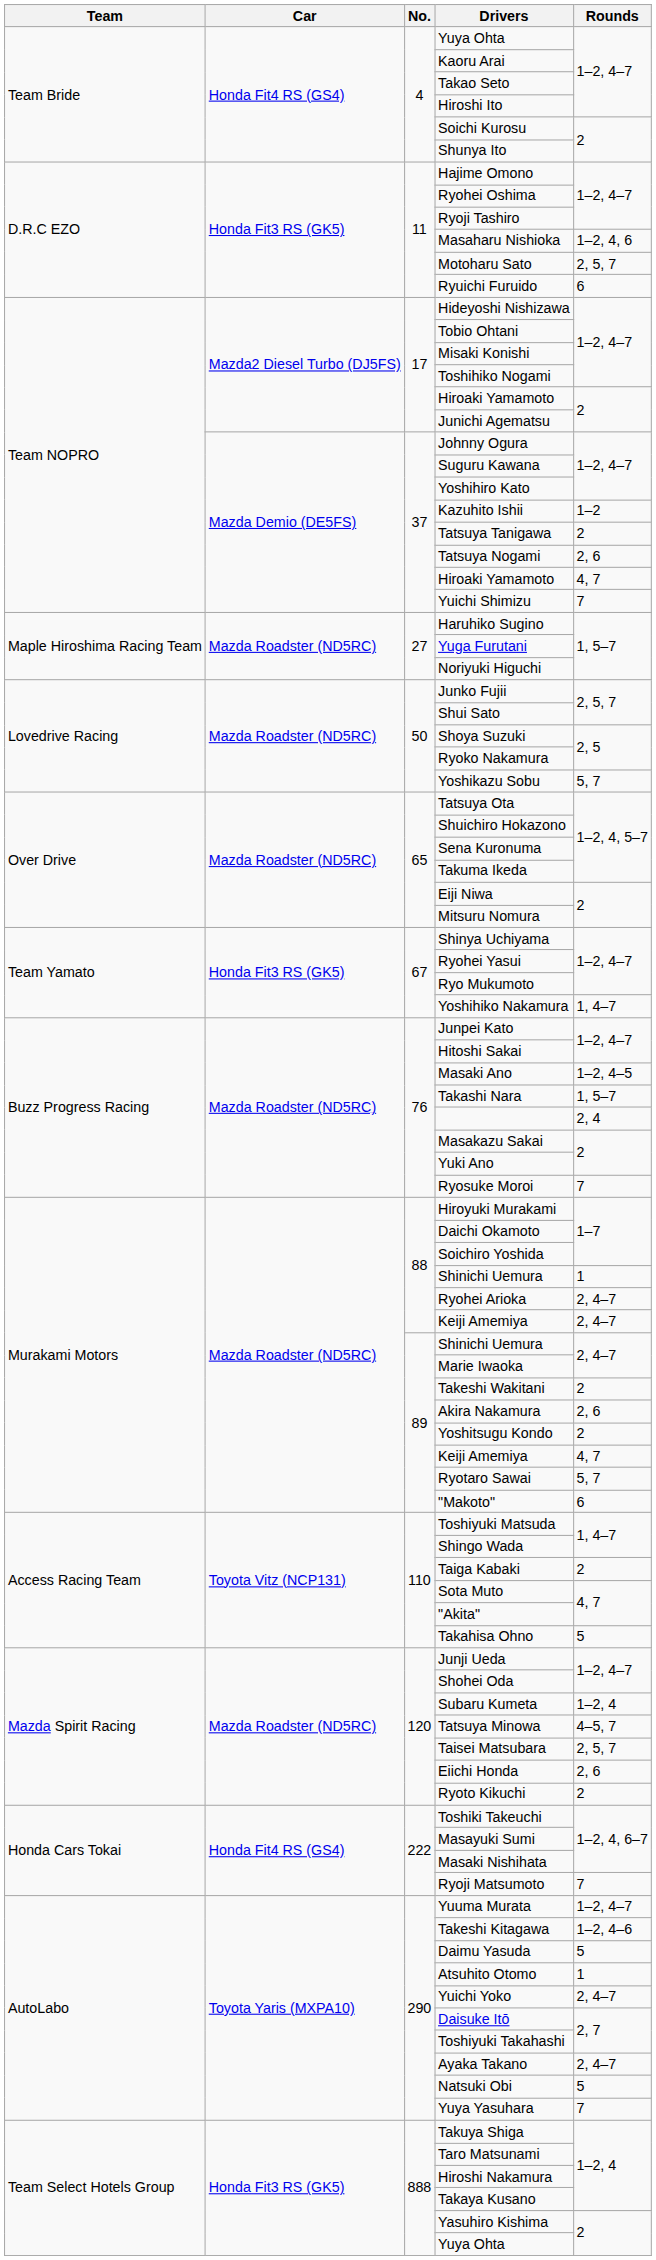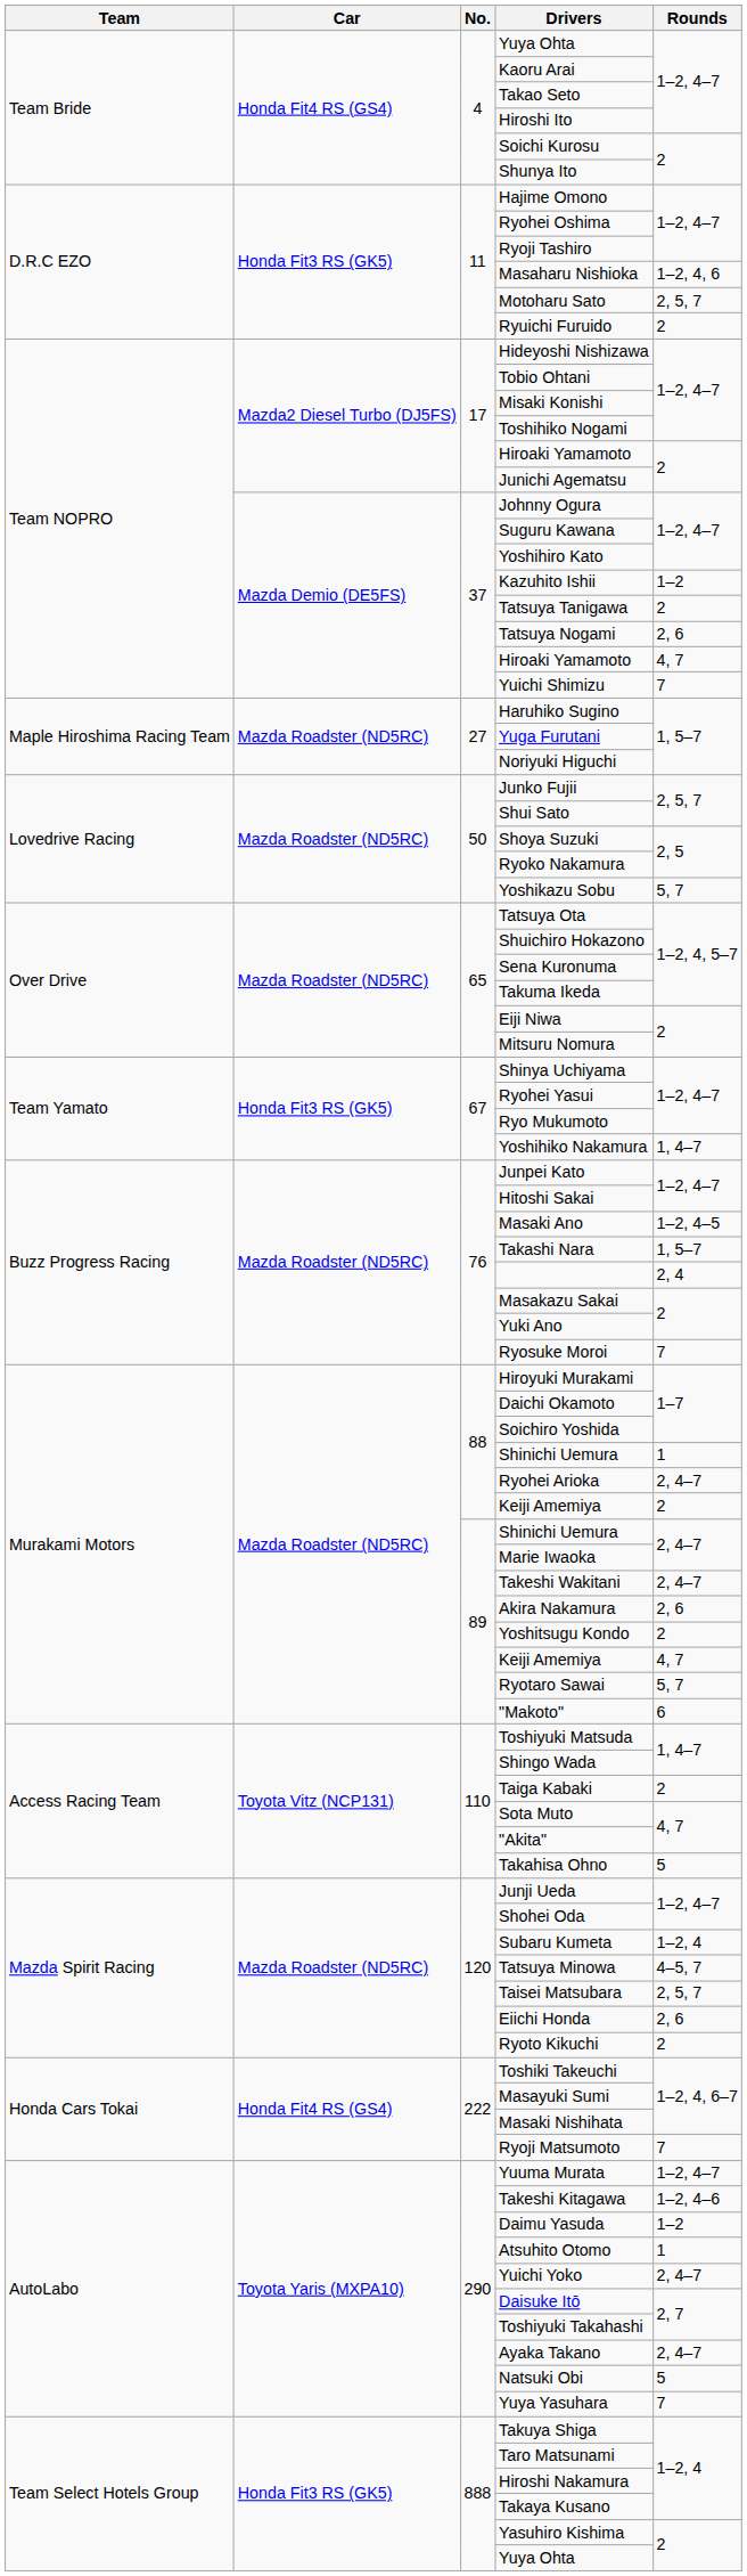 <table class="wikitable" style="font-size: 85%">
 <tr>
 <th>Team</th>
 <th>Car</th>
 <th>No.</th>
 <th>Drivers</th>
 <th>Rounds</th>
 </tr>
 <tr>
 <td rowspan="6"> Team Bride</td>
 <td rowspan="6"><a href='#'>Honda Fit4 RS (GS4)</a></td>
 <td align="center" rowspan="6">4</td>
 <td> Yuya Ohta</td>
 <td rowspan="4">1–2, 4–7</td>
 </tr>
 <tr>
 <td> Kaoru Arai</td>
 </tr>
 <tr>
 <td> Takao Seto</td>
 </tr>
 <tr>
 <td> Hiroshi Ito</td>
 </tr>
 <tr>
 <td> Soichi Kurosu</td>
 <td rowspan="2">2</td>
 </tr>
 <tr>
 <td> Shunya Ito</td>
 </tr>
 <tr>
 <td rowspan="6"> D.R.C EZO</td>
 <td rowspan="6"><a href='#'>Honda Fit3 RS (GK5)</a></td>
 <td align="center" rowspan="6">11</td>
 <td> Hajime Omono</td>
 <td rowspan="3">1–2, 4–7</td>
 </tr>
 <tr>
 <td> Ryohei Oshima</td>
 </tr>
 <tr>
 <td> Ryoji Tashiro</td>
 </tr>
 <tr>
 <td> Masaharu Nishioka</td>
 <td>1–2, 4, 6</td>
 </tr>
 <tr>
 <td> Motoharu Sato</td>
 <td>2, 5, 7</td>
 </tr>
 <tr>
 <td> Ryuichi Furuido</td>
-<td>6</td>
+<td>2</td>
 </tr>
 <tr>
 <td rowspan="14"> Team NOPRO</td>
 <td rowspan="6"><a href='#'>Mazda2 Diesel Turbo (DJ5FS)</a></td>
 <td align="center" rowspan="6">17</td>
 <td> Hideyoshi Nishizawa</td>
 <td rowspan="4">1–2, 4–7</td>
 </tr>
 <tr>
 <td> Tobio Ohtani</td>
 </tr>
 <tr>
 <td> Misaki Konishi</td>
 </tr>
 <tr>
 <td> Toshihiko Nogami</td>
 </tr>
 <tr>
 <td> Hiroaki Yamamoto</td>
 <td rowspan="2">2</td>
 </tr>
 <tr>
 <td> Junichi Agematsu</td>
 </tr>
 <tr>
 <td rowspan="8"><a href='#'>Mazda Demio (DE5FS)</a></td>
 <td align="center" rowspan="8">37</td>
 <td> Johnny Ogura</td>
 <td rowspan="3">1–2, 4–7</td>
 </tr>
 <tr>
 <td> Suguru Kawana</td>
 </tr>
 <tr>
 <td> Yoshihiro Kato</td>
 </tr>
 <tr>
 <td> Kazuhito Ishii</td>
 <td>1–2</td>
 </tr>
 <tr>
 <td> Tatsuya Tanigawa</td>
 <td>2</td>
 </tr>
 <tr>
 <td> Tatsuya Nogami</td>
 <td>2, 6</td>
 </tr>
 <tr>
 <td> Hiroaki Yamamoto</td>
 <td>4, 7</td>
 </tr>
 <tr>
 <td> Yuichi Shimizu</td>
 <td>7</td>
 </tr>
 <tr>
 <td rowspan="3"> Maple Hiroshima Racing Team</td>
 <td rowspan="3"><a href='#'>Mazda Roadster (ND5RC)</a></td>
 <td align="center" rowspan="3">27</td>
 <td> Haruhiko Sugino</td>
 <td rowspan="3">1, 5–7</td>
 </tr>
 <tr>
 <td> <a href='#'>Yuga Furutani</a></td>
 </tr>
 <tr>
 <td> Noriyuki Higuchi</td>
 </tr>
 <tr>
 <td rowspan="5"> Lovedrive Racing</td>
 <td rowspan="5"><a href='#'>Mazda Roadster (ND5RC)</a></td>
 <td align="center" rowspan="5">50</td>
 <td> Junko Fujii</td>
 <td rowspan="2">2, 5, 7</td>
 </tr>
 <tr>
 <td> Shui Sato</td>
 </tr>
 <tr>
 <td> Shoya Suzuki</td>
 <td rowspan="2">2, 5</td>
 </tr>
 <tr>
 <td> Ryoko Nakamura</td>
 </tr>
 <tr>
 <td> Yoshikazu Sobu</td>
 <td>5, 7</td>
 </tr>
 <tr>
 <td rowspan="6"> Over Drive</td>
 <td rowspan="6"><a href='#'>Mazda Roadster (ND5RC)</a></td>
 <td align="center" rowspan="6">65</td>
 <td> Tatsuya Ota</td>
 <td rowspan="4">1–2, 4, 5–7</td>
 </tr>
 <tr>
 <td> Shuichiro Hokazono</td>
 </tr>
 <tr>
 <td> Sena Kuronuma</td>
 </tr>
 <tr>
 <td> Takuma Ikeda</td>
 </tr>
 <tr>
 <td> Eiji Niwa</td>
 <td rowspan="2">2</td>
 </tr>
 <tr>
 <td> Mitsuru Nomura</td>
 </tr>
 <tr>
 <td rowspan="4"> Team Yamato</td>
 <td rowspan="4"><a href='#'>Honda Fit3 RS (GK5)</a></td>
 <td align="center" rowspan="4">67</td>
 <td> Shinya Uchiyama</td>
 <td rowspan="3">1–2, 4–7</td>
 </tr>
 <tr>
 <td> Ryohei Yasui</td>
 </tr>
 <tr>
 <td> Ryo Mukumoto</td>
 </tr>
 <tr>
 <td> Yoshihiko Nakamura</td>
 <td>1, 4–7</td>
 </tr>
 <tr>
 <td rowspan="8"> Buzz Progress Racing</td>
 <td rowspan="8"><a href='#'>Mazda Roadster (ND5RC)</a></td>
 <td align="center" rowspan="8">76</td>
 <td> Junpei Kato</td>
 <td rowspan="2">1–2, 4–7</td>
 </tr>
 <tr>
 <td> Hitoshi Sakai</td>
 </tr>
 <tr>
 <td> Masaki Ano</td>
 <td>1–2, 4–5</td>
 </tr>
 <tr>
 <td> Takashi Nara</td>
 <td>1, 5–7</td>
 </tr>
 <tr>
 <td> </td>
 <td>2, 4</td>
 </tr>
 <tr>
 <td> Masakazu Sakai</td>
 <td rowspan="2">2</td>
 </tr>
 <tr>
 <td> Yuki Ano</td>
 </tr>
 <tr>
 <td> Ryosuke Moroi</td>
 <td>7</td>
 </tr>
 <tr>
 <td rowspan="14"> Murakami Motors</td>
 <td rowspan="14"><a href='#'>Mazda Roadster (ND5RC)</a></td>
 <td align="center" rowspan="6">88</td>
 <td> Hiroyuki Murakami </td>
 <td rowspan="3">1–7</td>
 </tr>
 <tr>
 <td> Daichi Okamoto</td>
 </tr>
 <tr>
 <td> Soichiro Yoshida</td>
 </tr>
 <tr>
 <td> Shinichi Uemura</td>
 <td>1</td>
 </tr>
 <tr>
 <td> Ryohei Arioka</td>
 <td>2, 4–7</td>
 </tr>
 <tr>
 <td> Keiji Amemiya</td>
-<td>2, 4–7</td>
+<td>2</td>
 </tr>
 <tr>
 <td align="center" rowspan="8">89</td>
 <td> Shinichi Uemura</td>
 <td rowspan="2">2, 4–7</td>
 </tr>
 <tr>
 <td> Marie Iwaoka</td>
 </tr>
 <tr>
 <td> Takeshi Wakitani</td>
-<td>2</td>
+<td>2, 4–7</td>
 </tr>
 <tr>
 <td> Akira Nakamura</td>
 <td>2, 6</td>
 </tr>
 <tr>
 <td> Yoshitsugu Kondo</td>
 <td>2</td>
 </tr>
 <tr>
 <td> Keiji Amemiya</td>
 <td>4, 7</td>
 </tr>
 <tr>
 <td> Ryotaro Sawai</td>
 <td>5, 7</td>
 </tr>
 <tr>
 <td> "Makoto"</td>
 <td>6</td>
 </tr>
 <tr>
 <td rowspan="6"> Access Racing Team</td>
 <td rowspan="6"><a href='#'>Toyota Vitz (NCP131)</a></td>
 <td align="center" rowspan="6">110</td>
 <td> Toshiyuki Matsuda</td>
 <td rowspan="2">1, 4–7</td>
 </tr>
 <tr>
 <td> Shingo Wada</td>
 </tr>
 <tr>
 <td> Taiga Kabaki</td>
 <td>2</td>
 </tr>
 <tr>
 <td> Sota Muto</td>
 <td rowspan="2">4, 7</td>
 </tr>
 <tr>
 <td> "Akita"</td>
 </tr>
 <tr>
 <td> Takahisa Ohno</td>
 <td>5</td>
 </tr>
 <tr>
 <td rowspan="7"> <a href='#'>Mazda</a> Spirit Racing</td>
 <td rowspan="7"><a href='#'>Mazda Roadster (ND5RC)</a></td>
 <td align="center" rowspan="7">120</td>
 <td> Junji Ueda</td>
 <td rowspan="2">1–2, 4–7</td>
 </tr>
 <tr>
 <td> Shohei Oda</td>
 </tr>
 <tr>
 <td> Subaru Kumeta</td>
 <td>1–2, 4</td>
 </tr>
 <tr>
 <td> Tatsuya Minowa</td>
 <td>4–5, 7</td>
 </tr>
 <tr>
 <td> Taisei Matsubara</td>
 <td>2, 5, 7</td>
 </tr>
 <tr>
 <td> Eiichi Honda</td>
 <td>2, 6</td>
 </tr>
 <tr>
 <td> Ryoto Kikuchi</td>
 <td>2</td>
 </tr>
 <tr>
 <td rowspan="4"> Honda Cars Tokai</td>
 <td rowspan="4"><a href='#'>Honda Fit4 RS (GS4)</a></td>
 <td align="center" rowspan="4">222</td>
 <td> Toshiki Takeuchi</td>
 <td rowspan="3">1–2, 4, 6–7</td>
 </tr>
 <tr>
 <td> Masayuki Sumi</td>
 </tr>
 <tr>
 <td> Masaki Nishihata</td>
 </tr>
 <tr>
 <td> Ryoji Matsumoto</td>
 <td>7</td>
 </tr>
 <tr>
 <td rowspan="10"> AutoLabo</td>
 <td rowspan="10"><a href='#'>Toyota Yaris (MXPA10)</a></td>
 <td align="center" rowspan="10">290</td>
 <td> Yuuma Murata</td>
 <td>1–2, 4–7</td>
 </tr>
 <tr>
 <td> Takeshi Kitagawa</td>
 <td>1–2, 4–6</td>
 </tr>
 <tr>
 <td> Daimu Yasuda</td>
-<td>5</td>
+<td>1–2</td>
 </tr>
 <tr>
 <td> Atsuhito Otomo</td>
 <td>1</td>
 </tr>
 <tr>
 <td> Yuichi Yoko</td>
 <td>2, 4–7</td>
 </tr>
 <tr>
 <td> <a href='#'>Daisuke Itō</a></td>
 <td rowspan="2">2, 7</td>
 </tr>
 <tr>
 <td> Toshiyuki Takahashi</td>
 </tr>
 <tr>
 <td> Ayaka Takano</td>
 <td>2, 4–7</td>
 </tr>
 <tr>
 <td> Natsuki Obi</td>
 <td>5</td>
 </tr>
 <tr>
 <td> Yuya Yasuhara</td>
 <td>7</td>
 </tr>
 <tr>
 <td rowspan="6"> Team Select Hotels Group</td>
 <td rowspan="6"><a href='#'>Honda Fit3 RS (GK5)</a></td>
 <td align="center" rowspan="6">888</td>
 <td> Takuya Shiga</td>
 <td rowspan="4">1–2, 4</td>
 </tr>
 <tr>
 <td> Taro Matsunami</td>
 </tr>
 <tr>
 <td> Hiroshi Nakamura</td>
 </tr>
 <tr>
 <td> Takaya Kusano</td>
 </tr>
 <tr>
 <td> Yasuhiro Kishima</td>
 <td rowspan="2">2</td>
 </tr>
 <tr>
 <td> Yuya Ohta</td>
 </tr>
 <tr>
 </tr>
 </table>
